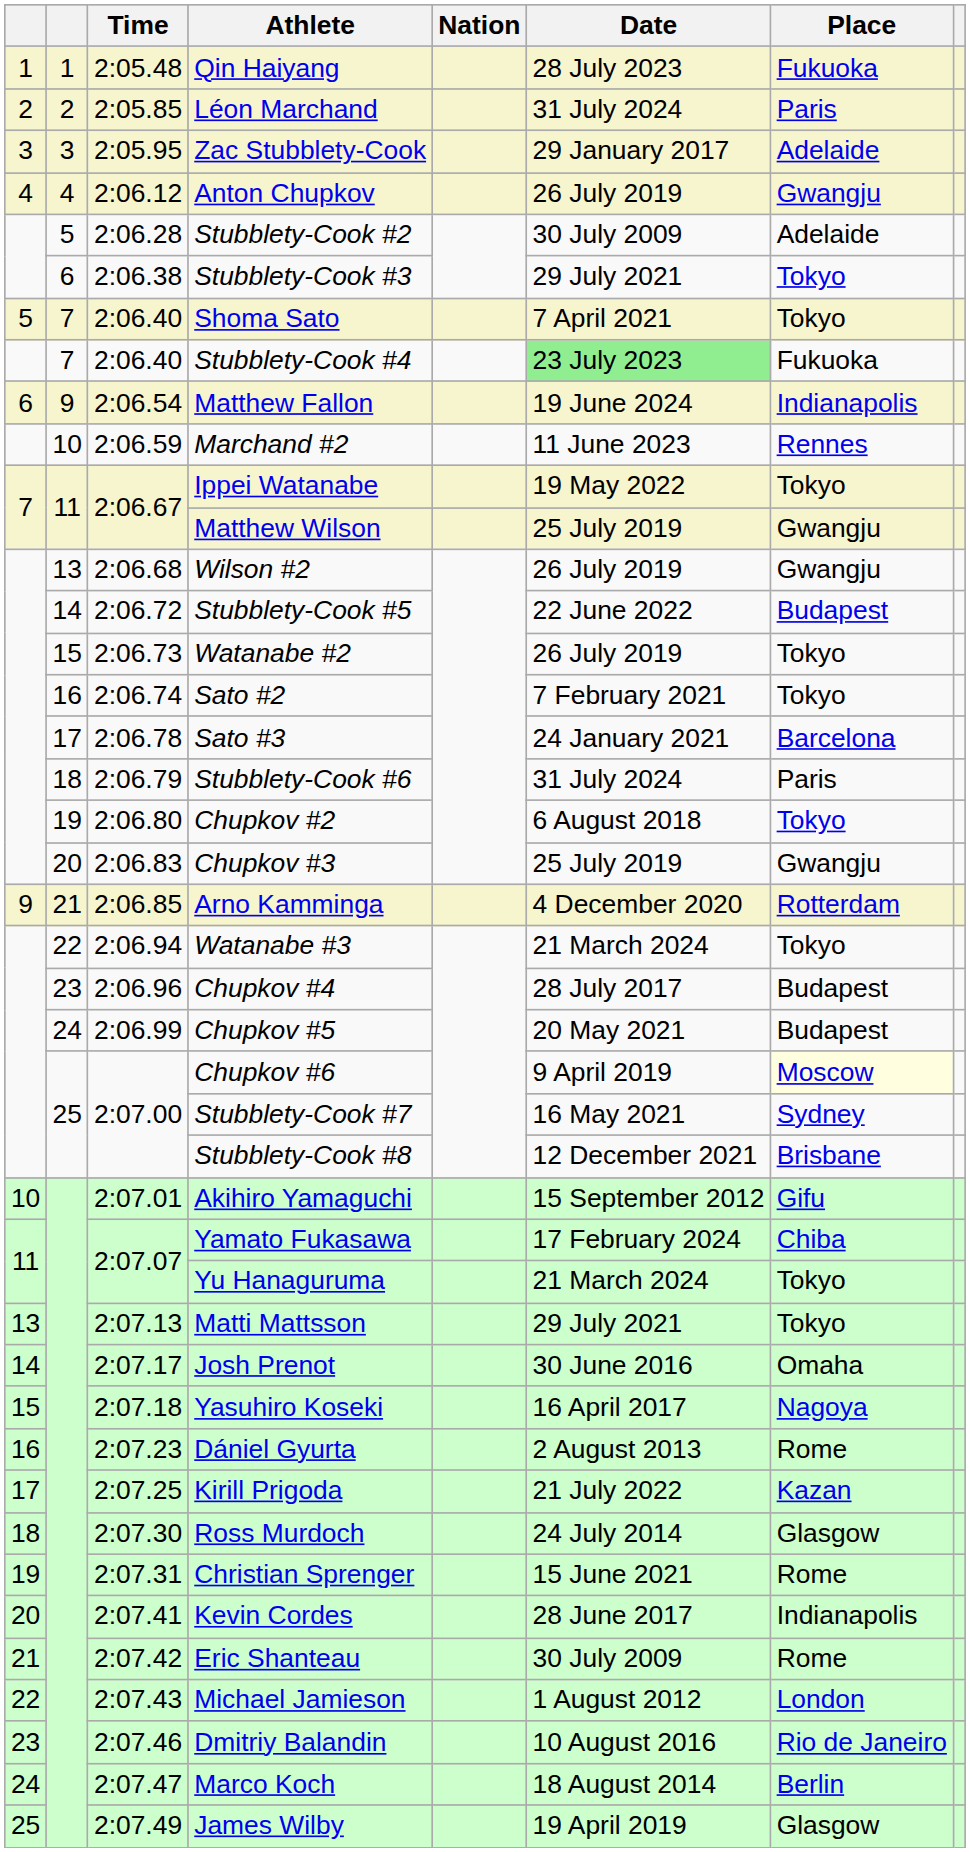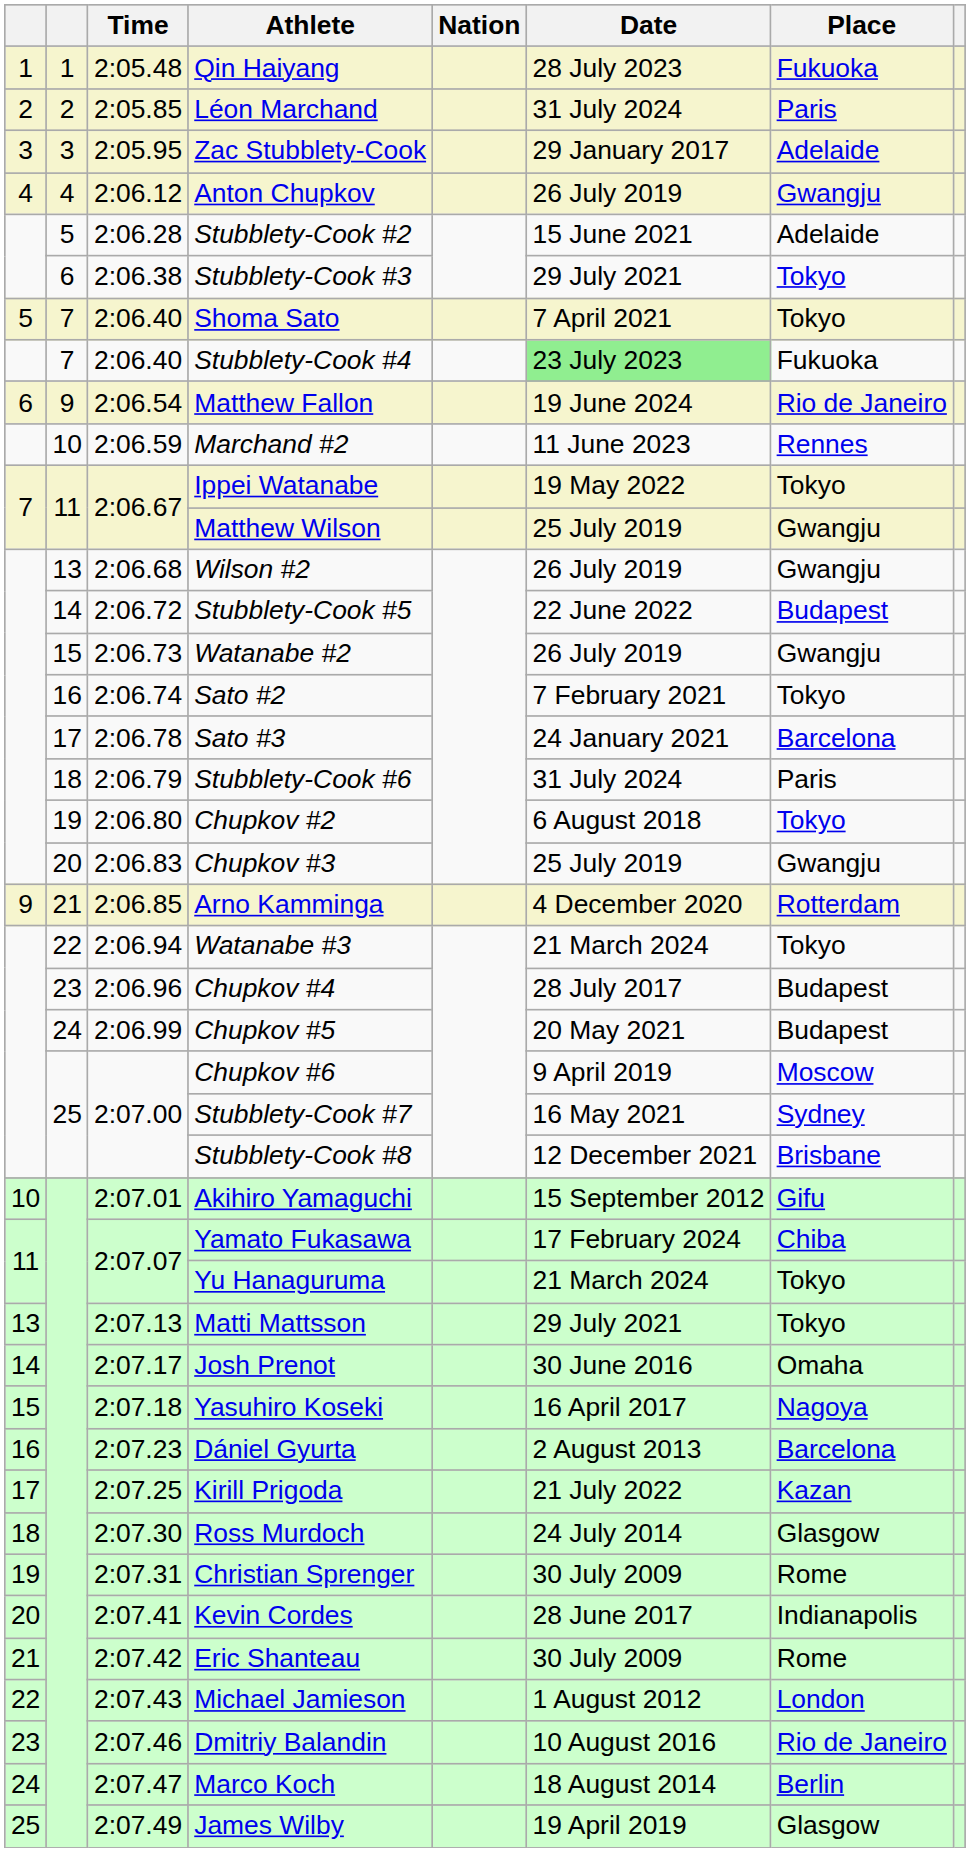 <table class="wikitable sortable">
 <tr>
 <th></th>
 <th></th>
 <th>Time</th>
 <th>Athlete</th>
 <th>Nation</th>
 <th>Date</th>
 <th>Place</th>
 <th class="unsortable"></th>
 </tr>
 <tr bgcolor=f6F5CE>
 <td align=center>1</td>
 <td align=center>1</td>
 <td>2:05.48</td>
 <td><a href='#'>Qin Haiyang</a></td>
 <td></td>
 <td>28 July 2023</td>
 <td><a href='#'>Fukuoka</a></td>
 <td></td>
 </tr>
 <tr bgcolor=f6F5CE>
 <td align=center>2</td>
 <td align=center>2</td>
 <td>2:05.85</td>
 <td><a href='#'>Léon Marchand</a></td>
 <td></td>
 <td>31 July 2024</td>
 <td><a href='#'>Paris</a></td>
 <td></td>
 </tr>
 <tr bgcolor=f6F5CE>
 <td align=center>3</td>
 <td align=center>3</td>
 <td>2:05.95</td>
 <td><a href='#'>Zac Stubblety-Cook</a></td>
 <td></td>
 <td>29 January 2017</td>
 <td><a href='#'>Adelaide</a></td>
 <td></td>
 </tr>
 <tr bgcolor=f6F5CE>
 <td align=center>4</td>
 <td align=center>4</td>
 <td>2:06.12</td>
 <td><a href='#'>Anton Chupkov</a></td>
 <td></td>
 <td>26 July 2019</td>
 <td><a href='#'>Gwangju</a></td>
 <td></td>
 </tr>
 <tr>
 <td rowspan="2"></td>
 <td align=center>5</td>
 <td>2:06.28</td>
 <td><em>Stubblety-Cook #2</em></td>
 <td rowspan="2"></td>
-<td>30 July 2009</td>
+<td>15 June 2021</td>
 <td>Adelaide</td>
 <td></td>
 </tr>
 <tr>
 <td align=center>6</td>
 <td>2:06.38</td>
 <td><em>Stubblety-Cook #3</em></td>
 <td>29 July 2021</td>
 <td><a href='#'>Tokyo</a></td>
 <td></td>
 </tr>
 <tr bgcolor=f6F5CE>
 <td align=center>5</td>
 <td align=center>7</td>
 <td>2:06.40</td>
 <td><a href='#'>Shoma Sato</a></td>
 <td></td>
 <td>7 April 2021</td>
 <td>Tokyo</td>
 <td></td>
 </tr>
 <tr>
 <td></td>
 <td align=center>7</td>
 <td>2:06.40</td>
 <td><em>Stubblety-Cook #4</em></td>
 <td></td>
 <td style="background: lightgreen;">23 July 2023</td>
 <td>Fukuoka</td>
 <td></td>
 </tr>
 <tr bgcolor=f6F5CE>
 <td align=center>6</td>
 <td align=center>9</td>
 <td>2:06.54</td>
 <td><a href='#'>Matthew Fallon</a></td>
 <td></td>
 <td>19 June 2024</td>
-<td><a href='#'>Indianapolis</a></td>
+<td><a href='#'>Rio de Janeiro</a></td>
 <td></td>
 </tr>
 <tr>
 <td></td>
 <td align=center>10</td>
 <td>2:06.59</td>
 <td><em>Marchand #2</em></td>
 <td></td>
 <td>11 June 2023</td>
 <td><a href='#'>Rennes</a></td>
 <td></td>
 </tr>
 <tr bgcolor=f6F5CE>
 <td rowspan="2" align=center>7</td>
 <td rowspan="2" align=center>11</td>
 <td rowspan="2">2:06.67</td>
 <td><a href='#'>Ippei Watanabe</a></td>
 <td></td>
 <td>19 May 2022</td>
 <td>Tokyo</td>
 <td></td>
 </tr>
 <tr bgcolor=f6F5CE>
 <td><a href='#'>Matthew Wilson</a></td>
 <td></td>
 <td>25 July 2019</td>
 <td>Gwangju</td>
 <td></td>
 </tr>
 <tr>
 <td rowspan="8"></td>
 <td align=center>13</td>
 <td>2:06.68</td>
 <td><em>Wilson #2</em></td>
 <td rowspan="8"></td>
 <td>26 July 2019</td>
 <td>Gwangju</td>
 <td></td>
 </tr>
 <tr>
 <td align=center>14</td>
 <td>2:06.72</td>
 <td><em>Stubblety-Cook #5</em></td>
 <td>22 June 2022</td>
 <td><a href='#'>Budapest</a></td>
 <td></td>
 </tr>
 <tr>
 <td align=center>15</td>
 <td>2:06.73</td>
 <td><em>Watanabe #2</em></td>
 <td>26 July 2019</td>
-<td>Tokyo</td>
+<td>Gwangju</td>
 <td></td>
 </tr>
 <tr>
 <td align=center>16</td>
 <td>2:06.74</td>
 <td><em>Sato #2</em></td>
 <td>7 February 2021</td>
 <td>Tokyo</td>
 <td></td>
 </tr>
 <tr>
 <td align=center>17</td>
 <td>2:06.78</td>
 <td><em>Sato #3</em></td>
 <td>24 January 2021</td>
 <td><a href='#'>Barcelona</a></td>
 <td></td>
 </tr>
 <tr>
 <td align=center>18</td>
 <td>2:06.79</td>
 <td><em>Stubblety-Cook #6</em></td>
 <td>31 July 2024</td>
 <td>Paris</td>
 <td></td>
 </tr>
 <tr>
 <td align=center>19</td>
 <td>2:06.80</td>
 <td><em>Chupkov #2</em></td>
 <td>6 August 2018</td>
 <td><a href='#'>Tokyo</a></td>
 <td></td>
 </tr>
 <tr>
 <td align=center>20</td>
 <td>2:06.83</td>
 <td><em>Chupkov #3</em></td>
 <td>25 July 2019</td>
 <td>Gwangju</td>
 <td></td>
 </tr>
 <tr bgcolor=f6F5CE>
 <td align=center>9</td>
 <td align=center>21</td>
 <td>2:06.85</td>
 <td><a href='#'>Arno Kamminga</a></td>
 <td></td>
 <td>4 December 2020</td>
 <td><a href='#'>Rotterdam</a></td>
 <td></td>
 </tr>
 <tr>
 <td rowspan="6"></td>
 <td align=center>22</td>
 <td>2:06.94</td>
 <td><em>Watanabe #3</em></td>
 <td rowspan="6"></td>
 <td>21 March 2024</td>
 <td>Tokyo</td>
 <td></td>
 </tr>
 <tr>
 <td align=center>23</td>
 <td>2:06.96</td>
 <td><em>Chupkov #4</em></td>
 <td>28 July 2017</td>
 <td>Budapest</td>
 <td></td>
 </tr>
 <tr>
 <td align=center>24</td>
 <td>2:06.99</td>
 <td><em>Chupkov #5</em></td>
 <td>20 May 2021</td>
 <td>Budapest</td>
 <td></td>
 </tr>
 <tr>
 <td rowspan="3" align=center>25</td>
 <td rowspan="3">2:07.00</td>
 <td><em>Chupkov #6</em></td>
 <td>9 April 2019</td>
-<td style="background: lightyellow;"><a href='#'>Moscow</a></td>
+<td><a href='#'>Moscow</a></td>
 <td></td>
 </tr>
 <tr>
 <td><em>Stubblety-Cook #7</em></td>
 <td>16 May 2021</td>
 <td><a href='#'>Sydney</a></td>
 <td></td>
 </tr>
 <tr>
 <td><em>Stubblety-Cook #8</em></td>
 <td>12 December 2021</td>
 <td><a href='#'>Brisbane</a></td>
 <td></td>
 </tr>
 <tr bgcolor=CCFFCC>
 <td align=center>10</td>
 <td rowspan="16"></td>
 <td>2:07.01</td>
 <td><a href='#'>Akihiro Yamaguchi</a></td>
 <td></td>
 <td>15 September 2012</td>
 <td><a href='#'>Gifu</a></td>
 <td></td>
 </tr>
 <tr bgcolor=CCFFCC>
 <td rowspan="2" align=center>11</td>
 <td rowspan="2">2:07.07</td>
 <td><a href='#'>Yamato Fukasawa</a></td>
 <td></td>
 <td>17 February 2024</td>
 <td><a href='#'>Chiba</a></td>
 <td></td>
 </tr>
 <tr bgcolor=CCFFCC>
 <td><a href='#'>Yu Hanaguruma</a></td>
 <td></td>
 <td>21 March 2024</td>
 <td>Tokyo</td>
 <td></td>
 </tr>
 <tr bgcolor=CCFFCC>
 <td align=center>13</td>
 <td>2:07.13</td>
 <td><a href='#'>Matti Mattsson</a></td>
 <td></td>
 <td>29 July 2021</td>
 <td>Tokyo</td>
 <td></td>
 </tr>
 <tr bgcolor=CCFFCC>
 <td align=center>14</td>
 <td>2:07.17</td>
 <td><a href='#'>Josh Prenot</a></td>
 <td></td>
 <td>30 June 2016</td>
 <td>Omaha</td>
 <td></td>
 </tr>
 <tr bgcolor=CCFFCC>
 <td align=center>15</td>
 <td>2:07.18</td>
 <td><a href='#'>Yasuhiro Koseki</a></td>
 <td></td>
 <td>16 April 2017</td>
 <td><a href='#'>Nagoya</a></td>
 <td></td>
 </tr>
 <tr bgcolor=CCFFCC>
 <td align=center>16</td>
 <td>2:07.23</td>
 <td><a href='#'>Dániel Gyurta</a></td>
 <td></td>
 <td>2 August 2013</td>
-<td>Rome</td>
+<td><a href='#'>Barcelona</a></td>
 <td></td>
 </tr>
 <tr bgcolor=CCFFCC>
 <td align=center>17</td>
 <td>2:07.25</td>
 <td><a href='#'>Kirill Prigoda</a></td>
 <td></td>
 <td>21 July 2022</td>
 <td><a href='#'>Kazan</a></td>
 <td></td>
 </tr>
 <tr bgcolor=CCFFCC>
 <td align=center>18</td>
 <td>2:07.30</td>
 <td><a href='#'>Ross Murdoch</a></td>
 <td></td>
 <td>24 July 2014</td>
 <td>Glasgow</td>
 <td></td>
 </tr>
 <tr bgcolor=CCFFCC>
 <td align=center>19</td>
 <td>2:07.31</td>
 <td><a href='#'>Christian Sprenger</a></td>
 <td></td>
-<td>15 June 2021</td>
+<td>30 July 2009</td>
 <td>Rome</td>
 <td></td>
 </tr>
 <tr bgcolor=CCFFCC>
 <td align=center>20</td>
 <td>2:07.41</td>
 <td><a href='#'>Kevin Cordes</a></td>
 <td></td>
 <td>28 June 2017</td>
 <td>Indianapolis</td>
 <td></td>
 </tr>
 <tr bgcolor=CCFFCC>
 <td align=center>21</td>
 <td>2:07.42</td>
 <td><a href='#'>Eric Shanteau</a></td>
 <td></td>
 <td>30 July 2009</td>
 <td>Rome</td>
 <td></td>
 </tr>
 <tr bgcolor=CCFFCC>
 <td align=center>22</td>
 <td>2:07.43</td>
 <td><a href='#'>Michael Jamieson</a></td>
 <td></td>
 <td>1 August 2012</td>
 <td><a href='#'>London</a></td>
 <td></td>
 </tr>
 <tr bgcolor=CCFFCC>
 <td align=center>23</td>
 <td>2:07.46</td>
 <td><a href='#'>Dmitriy Balandin</a></td>
 <td></td>
 <td>10 August 2016</td>
 <td><a href='#'>Rio de Janeiro</a></td>
 <td></td>
 </tr>
 <tr bgcolor=CCFFCC>
 <td align=center>24</td>
 <td>2:07.47</td>
 <td><a href='#'>Marco Koch</a></td>
 <td></td>
 <td>18 August 2014</td>
 <td><a href='#'>Berlin</a></td>
 <td></td>
 </tr>
 <tr bgcolor=CCFFCC>
 <td align=center>25</td>
 <td>2:07.49</td>
 <td><a href='#'>James Wilby</a></td>
 <td></td>
 <td>19 April 2019</td>
 <td>Glasgow</td>
 <td></td>
 </tr>
 </table>
